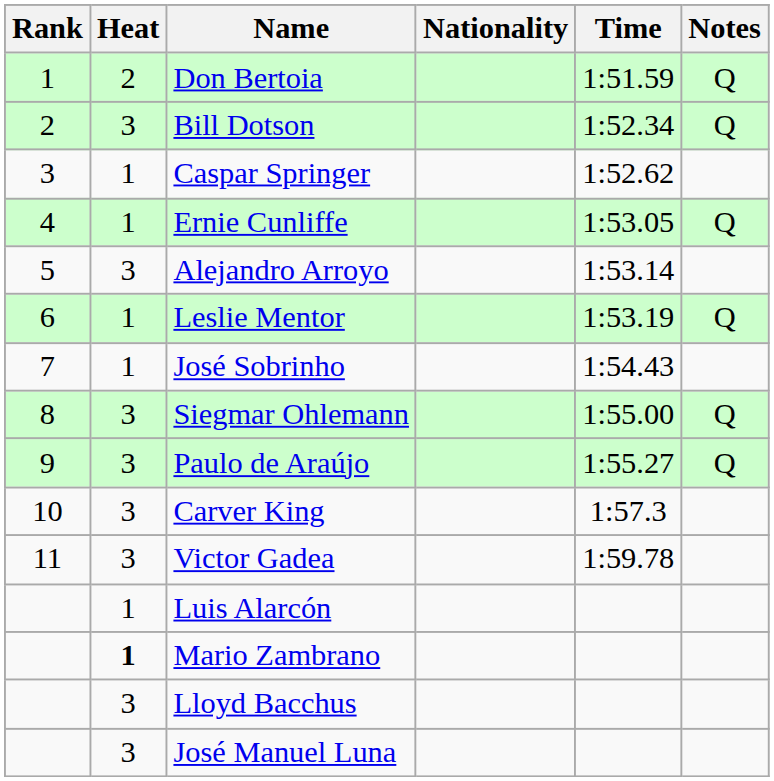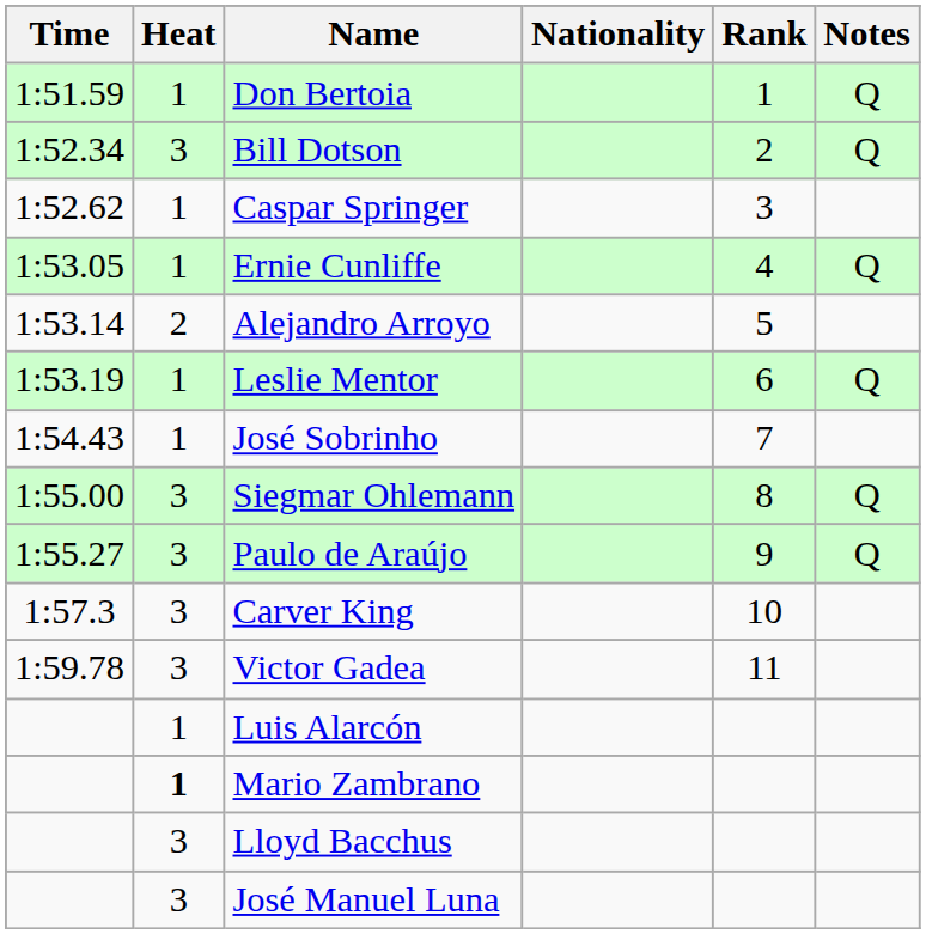 <table class="wikitable sortable" style="text-align:center">
 <tr>
-<th>Rank</th>
+<th>Time</th>
 <th>Heat</th>
 <th>Name</th>
 <th>Nationality</th>
-<th>Time</th>
+<th>Rank</th>
 <th>Notes</th>
 </tr>
 <tr bgcolor=ccffcc>
+<td>1:51.59</td>
 <td>1</td>
-<td>2</td>
 <td align=left><a href='#'>Don Bertoia</a></td>
 <td align=left></td>
-<td>1:51.59</td>
+<td>1</td>
 <td>Q</td>
 </tr>
 <tr bgcolor=ccffcc>
-<td>2</td>
+<td>1:52.34</td>
 <td>3</td>
 <td align=left><a href='#'>Bill Dotson</a></td>
 <td align=left></td>
-<td>1:52.34</td>
+<td>2</td>
 <td>Q</td>
 </tr>
 <tr>
-<td>3</td>
+<td>1:52.62</td>
 <td>1</td>
 <td align=left><a href='#'>Caspar Springer</a></td>
 <td align=left></td>
-<td>1:52.62</td>
+<td>3</td>
 <td></td>
 </tr>
 <tr bgcolor=ccffcc>
-<td>4</td>
+<td>1:53.05</td>
 <td>1</td>
 <td align=left><a href='#'>Ernie Cunliffe</a></td>
 <td align=left></td>
-<td>1:53.05</td>
+<td>4</td>
 <td>Q</td>
 </tr>
 <tr>
-<td>5</td>
-<td>3</td>
+<td>1:53.14</td>
+<td>2</td>
 <td align=left><a href='#'>Alejandro Arroyo</a></td>
 <td align=left></td>
-<td>1:53.14</td>
+<td>5</td>
 <td></td>
 </tr>
 <tr bgcolor=ccffcc>
-<td>6</td>
+<td>1:53.19</td>
 <td>1</td>
 <td align=left><a href='#'>Leslie Mentor</a></td>
 <td align=left></td>
-<td>1:53.19</td>
+<td>6</td>
 <td>Q</td>
 </tr>
 <tr>
-<td>7</td>
+<td>1:54.43</td>
 <td>1</td>
 <td align=left><a href='#'>José Sobrinho</a></td>
 <td align=left></td>
-<td>1:54.43</td>
+<td>7</td>
 <td></td>
 </tr>
 <tr bgcolor=ccffcc>
-<td>8</td>
+<td>1:55.00</td>
 <td>3</td>
 <td align=left><a href='#'>Siegmar Ohlemann</a></td>
 <td align=left></td>
-<td>1:55.00</td>
+<td>8</td>
 <td>Q</td>
 </tr>
 <tr bgcolor=ccffcc>
-<td>9</td>
+<td>1:55.27</td>
 <td>3</td>
 <td align=left><a href='#'>Paulo de Araújo</a></td>
 <td align=left></td>
-<td>1:55.27</td>
+<td>9</td>
 <td>Q</td>
 </tr>
 <tr>
-<td>10</td>
+<td>1:57.3</td>
 <td>3</td>
 <td align=left><a href='#'>Carver King</a></td>
 <td align=left></td>
-<td>1:57.3</td>
+<td>10</td>
 <td></td>
 </tr>
 <tr>
-<td>11</td>
+<td>1:59.78</td>
 <td>3</td>
 <td align=left><a href='#'>Victor Gadea</a></td>
 <td align=left></td>
-<td>1:59.78</td>
+<td>11</td>
 <td></td>
 </tr>
 <tr>
 <td></td>
 <td>1</td>
 <td align=left><a href='#'>Luis Alarcón</a></td>
 <td align=left></td>
 <td></td>
 <td></td>
 </tr>
 <tr>
 <td></td>
 <td><strong>1</strong></td>
 <td align=left><a href='#'>Mario Zambrano</a></td>
 <td align=left></td>
 <td></td>
 <td></td>
 </tr>
 <tr>
 <td></td>
 <td>3</td>
 <td align=left><a href='#'>Lloyd Bacchus</a></td>
 <td align=left></td>
 <td></td>
 <td></td>
 </tr>
 <tr>
 <td></td>
 <td>3</td>
 <td align=left><a href='#'>José Manuel Luna</a></td>
 <td align=left></td>
 <td></td>
 <td></td>
 </tr>
 </table>
